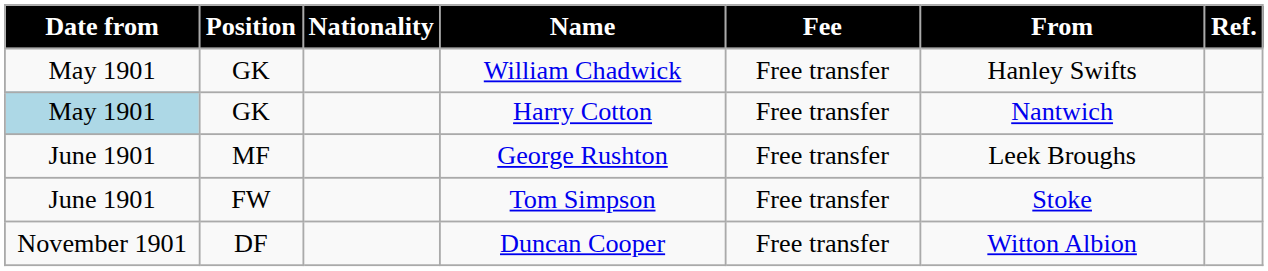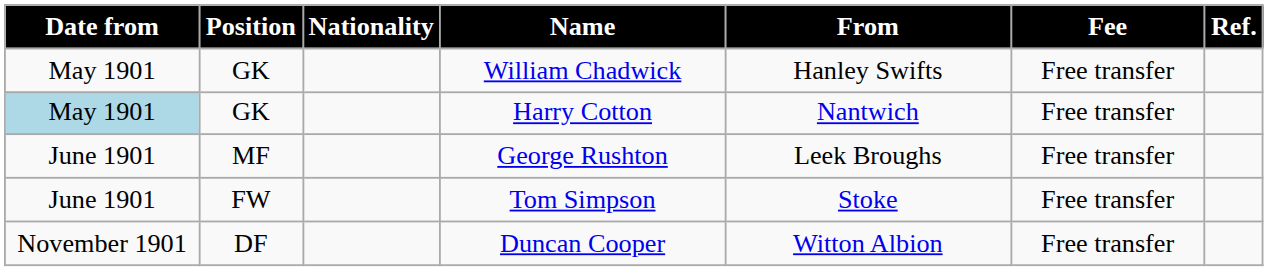 <table class="wikitable" style="text-align:center; font-size:90%; ">
 <tr>
 <th style="background:#000000; color:white; width:100px;">Date from</th>
 <th style="background:#000000; color:white; width:50px;">Position</th>
 <th style="background:#000000; color:white; width:50px;">Nationality</th>
 <th style="background:#000000; color:white; width:150px;">Name</th>
+<th style="background:#000000; color:white; width:150px;">From</th>
 <th style="background:#000000; color:white; width:100px;">Fee</th>
-<th style="background:#000000; color:white; width:150px;">From</th>
 <th style="background:#000000; color:white; width:25px;">Ref.</th>
 </tr>
 <tr>
 <td>May 1901</td>
 <td>GK</td>
 <td></td>
 <td><a href='#'>William Chadwick</a></td>
+<td>Hanley Swifts</td>
 <td>Free transfer</td>
-<td>Hanley Swifts</td>
 <td></td>
 </tr>
 <tr>
 <td style="background: lightblue;">May 1901</td>
 <td>GK</td>
 <td></td>
 <td><a href='#'>Harry Cotton</a></td>
+<td><a href='#'>Nantwich</a></td>
 <td>Free transfer</td>
-<td><a href='#'>Nantwich</a></td>
 <td></td>
 </tr>
 <tr>
 <td>June 1901</td>
 <td>MF</td>
 <td></td>
 <td><a href='#'>George Rushton</a></td>
+<td>Leek Broughs</td>
 <td>Free transfer</td>
-<td>Leek Broughs</td>
 <td></td>
 </tr>
 <tr>
 <td>June 1901</td>
 <td>FW</td>
 <td></td>
 <td><a href='#'>Tom Simpson</a></td>
+<td><a href='#'>Stoke</a></td>
 <td>Free transfer</td>
-<td><a href='#'>Stoke</a></td>
 <td></td>
 </tr>
 <tr>
 <td>November 1901</td>
 <td>DF</td>
 <td></td>
 <td><a href='#'>Duncan Cooper</a></td>
+<td><a href='#'>Witton Albion</a></td>
 <td>Free transfer</td>
-<td><a href='#'>Witton Albion</a></td>
 <td></td>
 </tr>
 </table>
